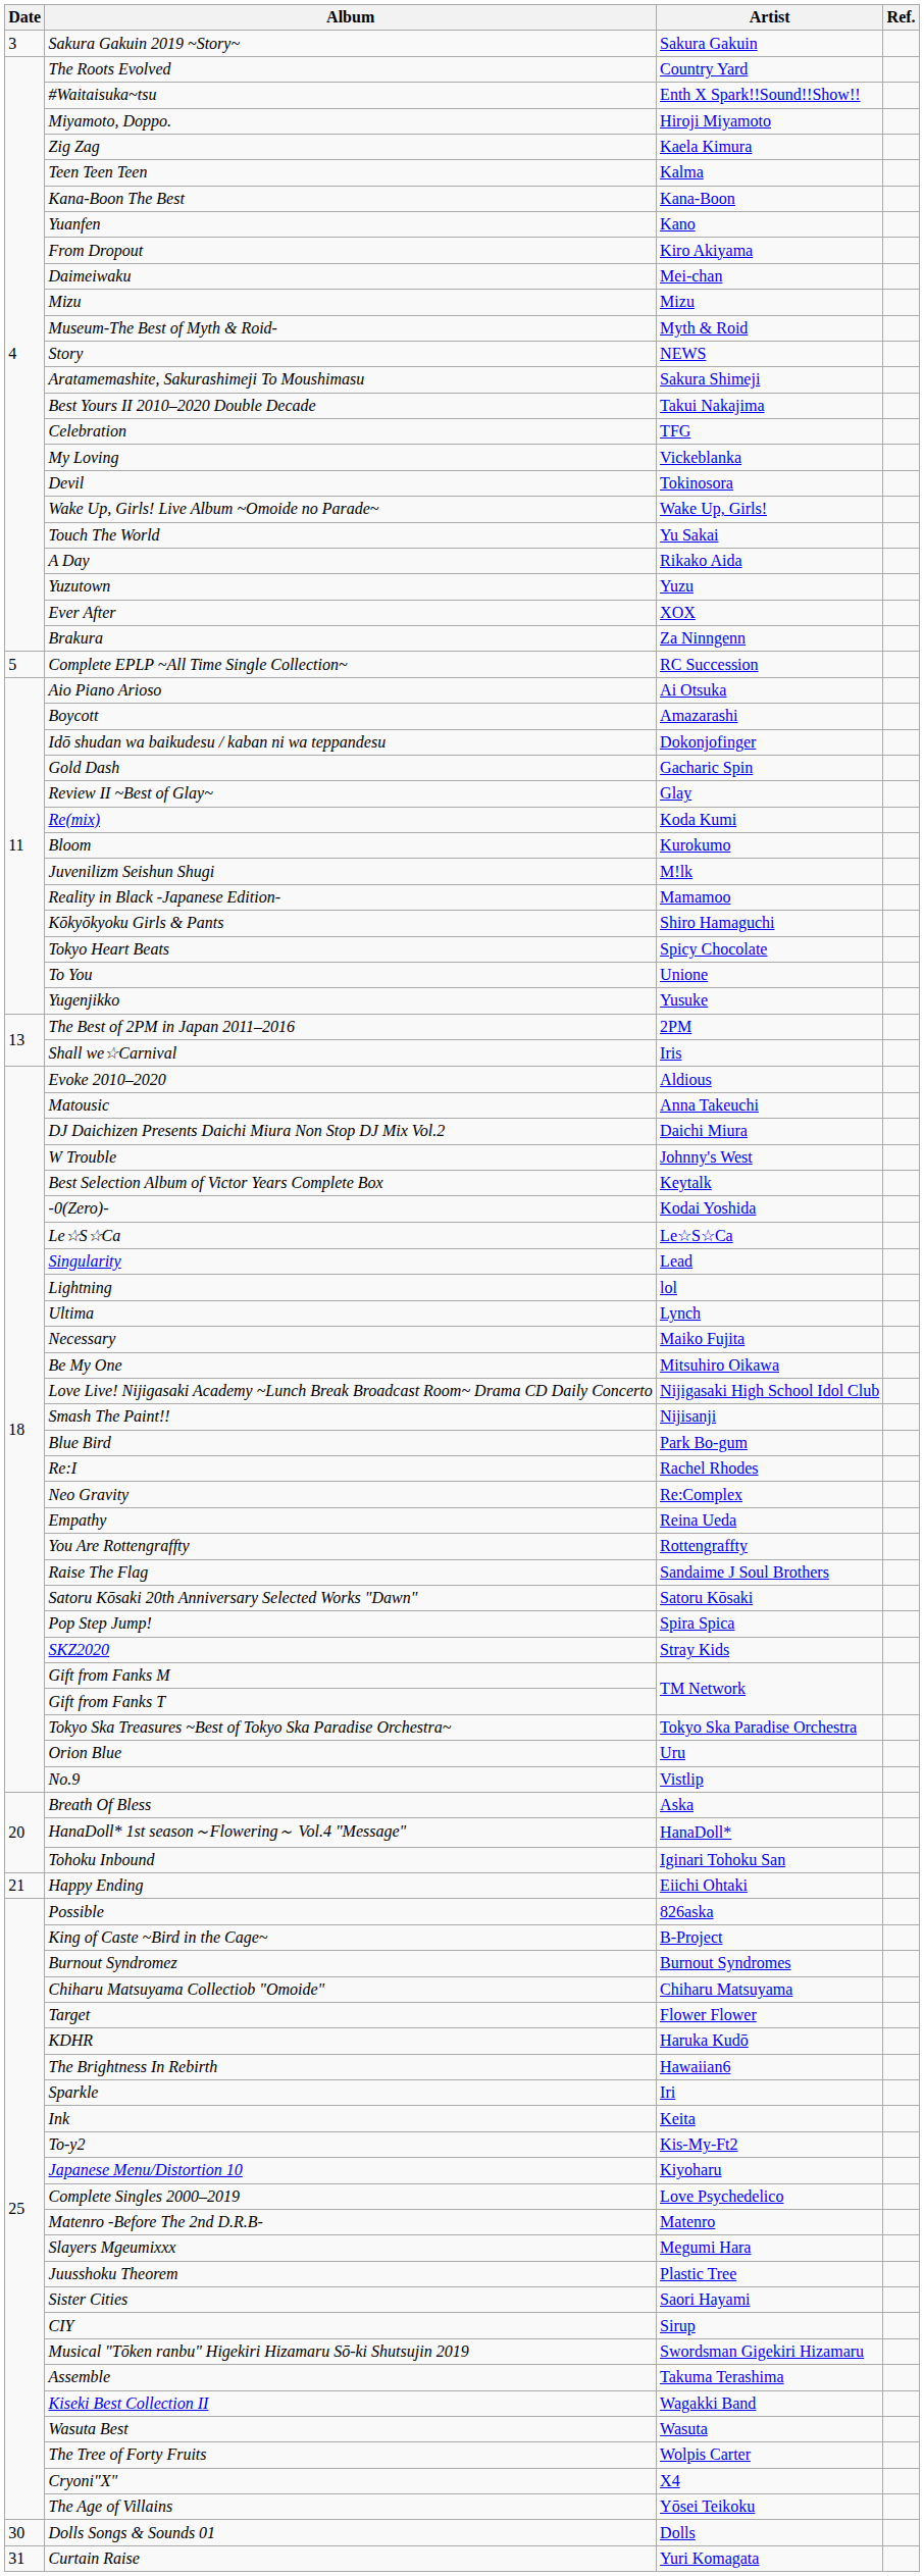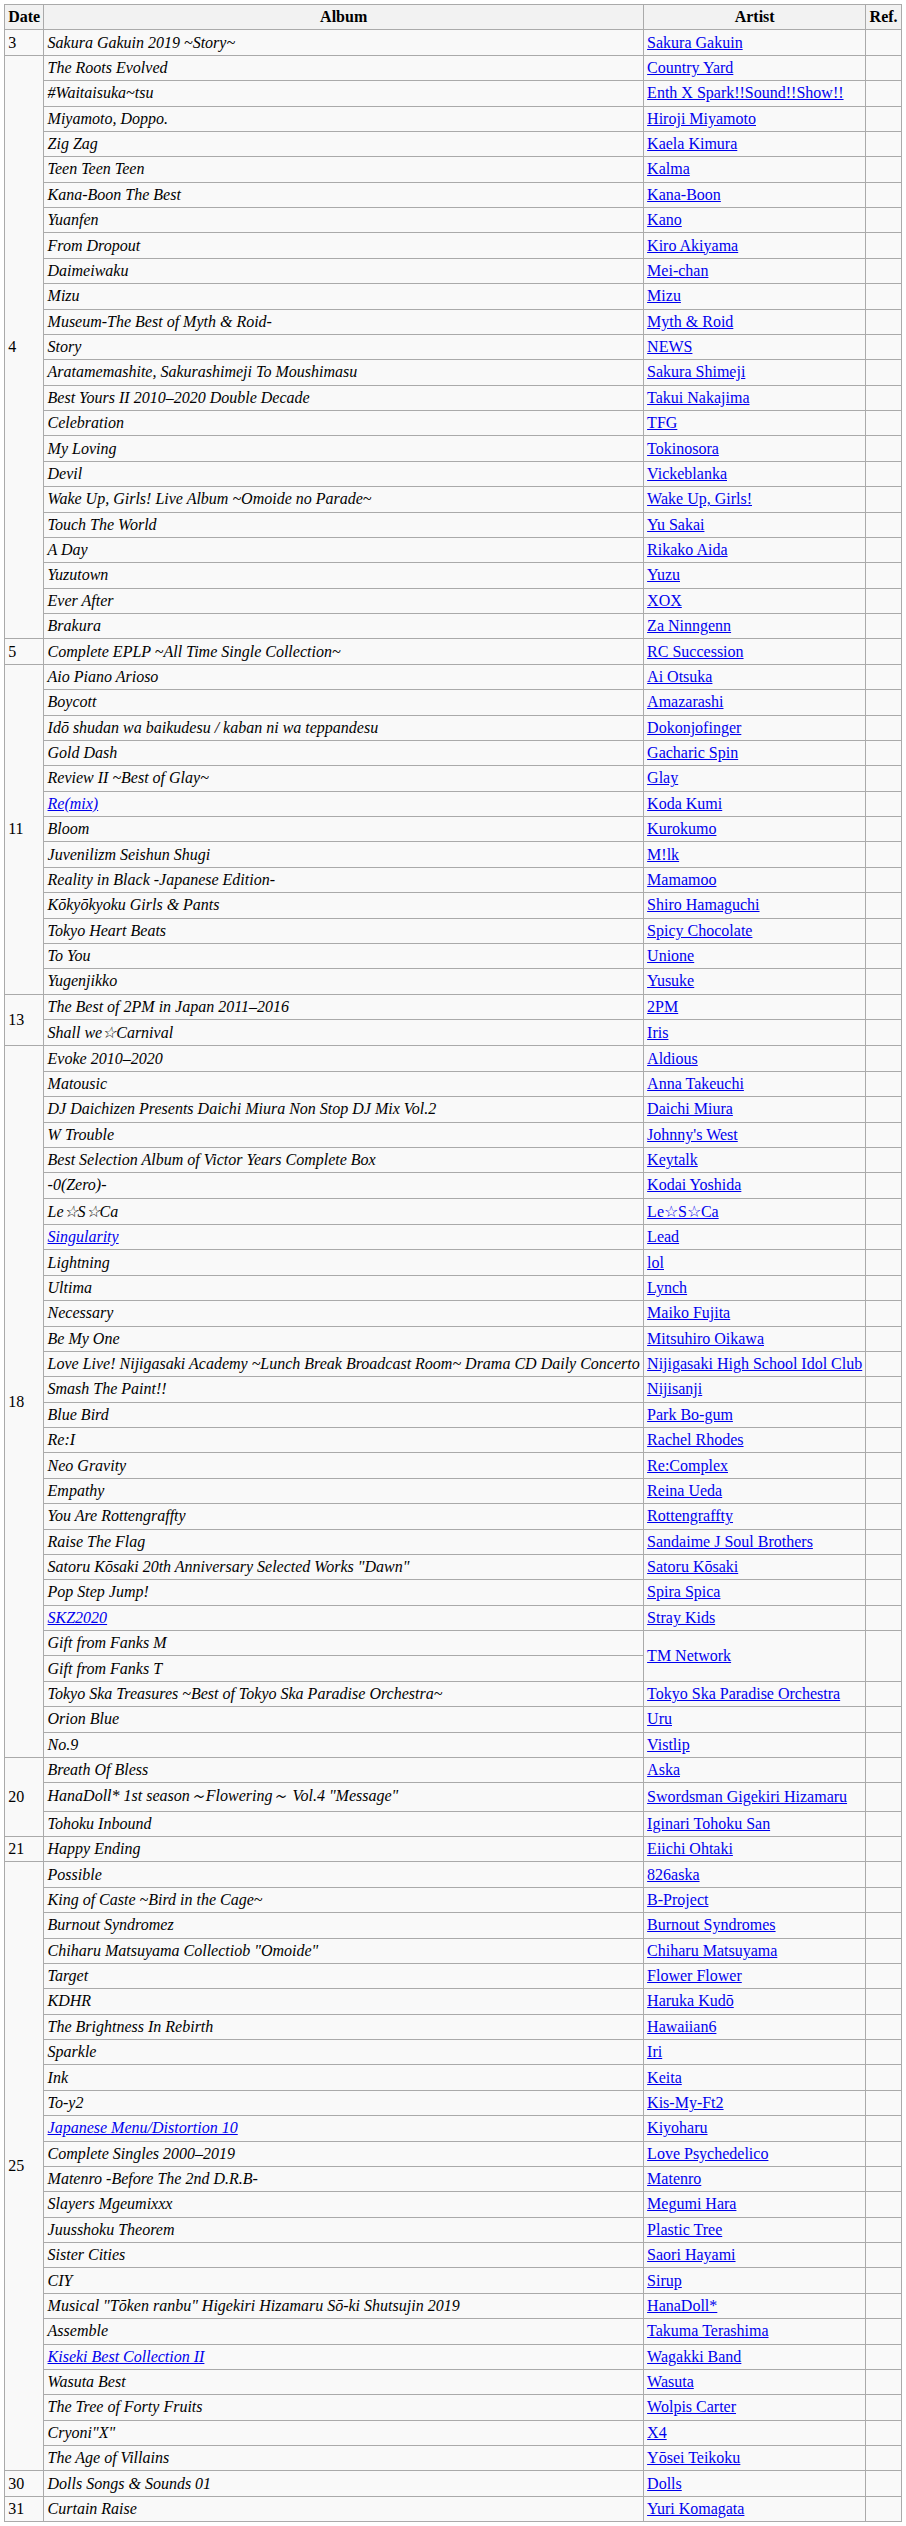 <table class="wikitable">
 <tr>
 <th>Date</th>
 <th>Album</th>
 <th>Artist</th>
 <th>Ref.</th>
 </tr>
 <tr>
 <td>3</td>
 <td><em>Sakura Gakuin 2019 ~Story~</em></td>
 <td><a href='#'>Sakura Gakuin</a></td>
 <td></td>
 </tr>
 <tr>
 <td rowspan="23">4</td>
 <td><em>The Roots Evolved</em></td>
 <td><a href='#'>Country Yard</a></td>
 <td></td>
 </tr>
 <tr>
 <td><em>#Waitaisuka~tsu</em></td>
 <td><a href='#'>Enth X Spark!!Sound!!Show!!</a></td>
 <td></td>
 </tr>
 <tr>
 <td><em>Miyamoto, Doppo.</em></td>
 <td><a href='#'>Hiroji Miyamoto</a></td>
 <td></td>
 </tr>
 <tr>
 <td><em>Zig Zag</em></td>
 <td><a href='#'>Kaela Kimura</a></td>
 <td></td>
 </tr>
 <tr>
 <td><em>Teen Teen Teen</em></td>
 <td><a href='#'>Kalma</a></td>
 <td></td>
 </tr>
 <tr>
 <td><em>Kana-Boon The Best</em></td>
 <td><a href='#'>Kana-Boon</a></td>
 <td></td>
 </tr>
 <tr>
 <td><em>Yuanfen</em></td>
 <td><a href='#'>Kano</a></td>
 <td></td>
 </tr>
 <tr>
 <td><em>From Dropout</em></td>
 <td><a href='#'>Kiro Akiyama</a></td>
 <td></td>
 </tr>
 <tr>
 <td><em>Daimeiwaku</em></td>
 <td><a href='#'>Mei-chan</a></td>
 <td></td>
 </tr>
 <tr>
 <td><em>Mizu</em></td>
 <td><a href='#'>Mizu</a></td>
 <td></td>
 </tr>
 <tr>
 <td><em>Museum-The Best of Myth & Roid-</em></td>
 <td><a href='#'>Myth & Roid</a></td>
 <td></td>
 </tr>
 <tr>
 <td><em>Story</em></td>
 <td><a href='#'>NEWS</a></td>
 <td></td>
 </tr>
 <tr>
 <td><em>Aratamemashite, Sakurashimeji To Moushimasu</em></td>
 <td><a href='#'>Sakura Shimeji</a></td>
 <td></td>
 </tr>
 <tr>
 <td><em>Best Yours II 2010–2020 Double Decade</em></td>
 <td><a href='#'>Takui Nakajima</a></td>
 <td></td>
 </tr>
 <tr>
 <td><em>Celebration</em></td>
 <td><a href='#'>TFG</a></td>
 <td></td>
 </tr>
 <tr>
 <td><em>My Loving</em></td>
-<td><a href='#'>Vickeblanka</a></td>
+<td><a href='#'>Tokinosora</a></td>
 <td></td>
 </tr>
 <tr>
 <td><em>Devil</em></td>
-<td><a href='#'>Tokinosora</a></td>
+<td><a href='#'>Vickeblanka</a></td>
 <td></td>
 </tr>
 <tr>
 <td><em>Wake Up, Girls! Live Album ~Omoide no Parade~</em></td>
 <td><a href='#'>Wake Up, Girls!</a></td>
 <td></td>
 </tr>
 <tr>
 <td><em>Touch The World</em></td>
 <td><a href='#'>Yu Sakai</a></td>
 <td></td>
 </tr>
 <tr>
 <td><em>A Day</em></td>
 <td><a href='#'>Rikako Aida</a></td>
 <td></td>
 </tr>
 <tr>
 <td><em>Yuzutown</em></td>
 <td><a href='#'>Yuzu</a></td>
 <td></td>
 </tr>
 <tr>
 <td><em>Ever After</em></td>
 <td><a href='#'>XOX</a></td>
 <td></td>
 </tr>
 <tr>
 <td><em>Brakura</em></td>
 <td><a href='#'>Za Ninngenn</a></td>
 <td></td>
 </tr>
 <tr>
 <td>5</td>
 <td><em>Complete EPLP ~All Time Single Collection~</em></td>
 <td><a href='#'>RC Succession</a></td>
 <td></td>
 </tr>
 <tr>
 <td rowspan="13">11</td>
 <td><em>Aio Piano Arioso</em></td>
 <td><a href='#'>Ai Otsuka</a></td>
 <td></td>
 </tr>
 <tr>
 <td><em>Boycott</em></td>
 <td><a href='#'>Amazarashi</a></td>
 <td></td>
 </tr>
 <tr>
 <td><em>Idō shudan wa baikudesu / kaban ni wa teppandesu</em></td>
 <td><a href='#'>Dokonjofinger</a></td>
 <td></td>
 </tr>
 <tr>
 <td><em>Gold Dash</em></td>
 <td><a href='#'>Gacharic Spin</a></td>
 <td></td>
 </tr>
 <tr>
 <td><em>Review II ~Best of Glay~</em></td>
 <td><a href='#'>Glay</a></td>
 <td></td>
 </tr>
 <tr>
 <td><em><a href='#'>Re(mix)</a></em></td>
 <td><a href='#'>Koda Kumi</a></td>
 <td></td>
 </tr>
 <tr>
 <td><em>Bloom</em></td>
 <td><a href='#'>Kurokumo</a></td>
 <td></td>
 </tr>
 <tr>
 <td><em>Juvenilizm Seishun Shugi</em></td>
 <td><a href='#'>M!lk</a></td>
 <td></td>
 </tr>
 <tr>
 <td><em>Reality in Black -Japanese Edition-</em></td>
 <td><a href='#'>Mamamoo</a></td>
 <td></td>
 </tr>
 <tr>
 <td><em>Kōkyōkyoku Girls & Pants</em></td>
 <td><a href='#'>Shiro Hamaguchi</a></td>
 <td></td>
 </tr>
 <tr>
 <td><em>Tokyo Heart Beats</em></td>
 <td><a href='#'>Spicy Chocolate</a></td>
 <td></td>
 </tr>
 <tr>
 <td><em>To You</em></td>
 <td><a href='#'>Unione</a></td>
 <td></td>
 </tr>
 <tr>
 <td><em>Yugenjikko</em></td>
 <td><a href='#'>Yusuke</a></td>
 <td></td>
 </tr>
 <tr>
 <td rowspan="2">13</td>
 <td><em>The Best of 2PM in Japan 2011–2016</em></td>
 <td><a href='#'>2PM</a></td>
 <td></td>
 </tr>
 <tr>
 <td><em>Shall we☆Carnival</em></td>
 <td><a href='#'>Iris</a></td>
 <td></td>
 </tr>
 <tr>
 <td rowspan="28">18</td>
 <td><em>Evoke 2010–2020</em></td>
 <td><a href='#'>Aldious</a></td>
 <td></td>
 </tr>
 <tr>
 <td><em>Matousic</em></td>
 <td><a href='#'>Anna Takeuchi</a></td>
 <td></td>
 </tr>
 <tr>
 <td><em>DJ Daichizen Presents Daichi Miura Non Stop DJ Mix Vol.2</em></td>
 <td><a href='#'>Daichi Miura</a></td>
 <td></td>
 </tr>
 <tr>
 <td><em>W Trouble</em></td>
 <td><a href='#'>Johnny's West</a></td>
 <td></td>
 </tr>
 <tr>
 <td><em>Best Selection Album of Victor Years Complete Box</em></td>
 <td><a href='#'>Keytalk</a></td>
 <td></td>
 </tr>
 <tr>
 <td><em>-0(Zero)-</em></td>
 <td><a href='#'>Kodai Yoshida</a></td>
 <td></td>
 </tr>
 <tr>
 <td><em>Le☆S☆Ca</em></td>
 <td><a href='#'>Le☆S☆Ca</a></td>
 <td></td>
 </tr>
 <tr>
 <td><em><a href='#'>Singularity</a></em></td>
 <td><a href='#'>Lead</a></td>
 <td></td>
 </tr>
 <tr>
 <td><em>Lightning</em></td>
 <td><a href='#'>lol</a></td>
 <td></td>
 </tr>
 <tr>
 <td><em>Ultima</em></td>
 <td><a href='#'>Lynch</a></td>
 <td></td>
 </tr>
 <tr>
 <td><em>Necessary</em></td>
 <td><a href='#'>Maiko Fujita</a></td>
 <td></td>
 </tr>
 <tr>
 <td><em>Be My One</em></td>
 <td><a href='#'>Mitsuhiro Oikawa</a></td>
 <td></td>
 </tr>
 <tr>
 <td><em>Love Live! Nijigasaki Academy ~Lunch Break Broadcast Room~ Drama CD Daily Concerto</em></td>
 <td><a href='#'>Nijigasaki High School Idol Club</a></td>
 <td></td>
 </tr>
 <tr>
 <td><em>Smash The Paint!!</em></td>
 <td><a href='#'>Nijisanji</a></td>
 <td></td>
 </tr>
 <tr>
 <td><em>Blue Bird</em></td>
 <td><a href='#'>Park Bo-gum</a></td>
 <td></td>
 </tr>
 <tr>
 <td><em>Re:I</em></td>
 <td><a href='#'>Rachel Rhodes</a></td>
 <td></td>
 </tr>
 <tr>
 <td><em>Neo Gravity</em></td>
 <td><a href='#'>Re:Complex</a></td>
 <td></td>
 </tr>
 <tr>
 <td><em>Empathy</em></td>
 <td><a href='#'>Reina Ueda</a></td>
 <td></td>
 </tr>
 <tr>
 <td><em>You Are Rottengraffty</em></td>
 <td><a href='#'>Rottengraffty</a></td>
 <td></td>
 </tr>
 <tr>
 <td><em>Raise The Flag</em></td>
 <td><a href='#'>Sandaime J Soul Brothers</a></td>
 <td></td>
 </tr>
 <tr>
 <td><em>Satoru Kōsaki 20th Anniversary Selected Works "Dawn"</em></td>
 <td><a href='#'>Satoru Kōsaki</a></td>
 <td></td>
 </tr>
 <tr>
 <td><em>Pop Step Jump!</em></td>
 <td><a href='#'>Spira Spica</a></td>
 <td></td>
 </tr>
 <tr>
 <td><em><a href='#'>SKZ2020</a></em></td>
 <td><a href='#'>Stray Kids</a></td>
 <td></td>
 </tr>
 <tr>
 <td><em>Gift from Fanks M</em></td>
 <td rowspan="2"><a href='#'>TM Network</a></td>
 <td rowspan="2"></td>
 </tr>
 <tr>
 <td><em>Gift from Fanks T</em></td>
 </tr>
 <tr>
 <td><em>Tokyo Ska Treasures ~Best of Tokyo Ska Paradise Orchestra~</em></td>
 <td><a href='#'>Tokyo Ska Paradise Orchestra</a></td>
 <td></td>
 </tr>
 <tr>
 <td><em>Orion Blue</em></td>
 <td><a href='#'>Uru</a></td>
 <td></td>
 </tr>
 <tr>
 <td><em>No.9</em></td>
 <td><a href='#'>Vistlip</a></td>
 <td></td>
 </tr>
 <tr>
 <td rowspan="3">20</td>
 <td><em>Breath Of Bless</em></td>
 <td><a href='#'>Aska</a></td>
 <td></td>
 </tr>
 <tr>
 <td><em>HanaDoll* 1st season～Flowering～ Vol.4 "Message"</em></td>
-<td><a href='#'>HanaDoll*</a></td>
+<td><a href='#'>Swordsman Gigekiri Hizamaru</a></td>
 <td></td>
 </tr>
 <tr>
 <td><em>Tohoku Inbound</em></td>
 <td><a href='#'>Iginari Tohoku San</a></td>
 <td></td>
 </tr>
 <tr>
 <td>21</td>
 <td><em>Happy Ending</em></td>
 <td><a href='#'>Eiichi Ohtaki</a></td>
 <td></td>
 </tr>
 <tr>
 <td rowspan="24">25</td>
 <td><em>Possible</em></td>
 <td><a href='#'>826aska</a></td>
 <td></td>
 </tr>
 <tr>
 <td><em>King of Caste ~Bird in the Cage~</em></td>
 <td><a href='#'>B-Project</a></td>
 <td></td>
 </tr>
 <tr>
 <td><em>Burnout Syndromez</em></td>
 <td><a href='#'>Burnout Syndromes</a></td>
 <td></td>
 </tr>
 <tr>
 <td><em>Chiharu Matsuyama Collectiob "Omoide"</em></td>
 <td><a href='#'>Chiharu Matsuyama</a></td>
 <td></td>
 </tr>
 <tr>
 <td><em>Target</em></td>
 <td><a href='#'>Flower Flower</a></td>
 <td></td>
 </tr>
 <tr>
 <td><em>KDHR</em></td>
 <td><a href='#'>Haruka Kudō</a></td>
 <td></td>
 </tr>
 <tr>
 <td><em>The Brightness In Rebirth</em></td>
 <td><a href='#'>Hawaiian6</a></td>
 <td></td>
 </tr>
 <tr>
 <td><em>Sparkle</em></td>
 <td><a href='#'>Iri</a></td>
 <td></td>
 </tr>
 <tr>
 <td><em>Ink</em></td>
 <td><a href='#'>Keita</a></td>
 <td></td>
 </tr>
 <tr>
 <td><em>To-y2</em></td>
 <td><a href='#'>Kis-My-Ft2</a></td>
 <td></td>
 </tr>
 <tr>
 <td><em><a href='#'>Japanese Menu/Distortion 10</a></em></td>
 <td><a href='#'>Kiyoharu</a></td>
 <td></td>
 </tr>
 <tr>
 <td><em>Complete Singles 2000–2019</em></td>
 <td><a href='#'>Love Psychedelico</a></td>
 <td></td>
 </tr>
 <tr>
 <td><em>Matenro -Before The 2nd D.R.B-</em></td>
 <td><a href='#'>Matenro</a></td>
 <td></td>
 </tr>
 <tr>
 <td><em>Slayers Mgeumixxx</em></td>
 <td><a href='#'>Megumi Hara</a></td>
 <td></td>
 </tr>
 <tr>
 <td><em>Juusshoku Theorem</em></td>
 <td><a href='#'>Plastic Tree</a></td>
 <td></td>
 </tr>
 <tr>
 <td><em>Sister Cities</em></td>
 <td><a href='#'>Saori Hayami</a></td>
 <td></td>
 </tr>
 <tr>
 <td><em>CIY</em></td>
 <td><a href='#'>Sirup</a></td>
 <td></td>
 </tr>
 <tr>
 <td><em>Musical "Tōken ranbu" Higekiri Hizamaru Sō-ki Shutsujin 2019</em></td>
-<td><a href='#'>Swordsman Gigekiri Hizamaru</a></td>
+<td><a href='#'>HanaDoll*</a></td>
 <td></td>
 </tr>
 <tr>
 <td><em>Assemble</em></td>
 <td><a href='#'>Takuma Terashima</a></td>
 <td></td>
 </tr>
 <tr>
 <td><em><a href='#'>Kiseki Best Collection II</a></em></td>
 <td><a href='#'>Wagakki Band</a></td>
 <td></td>
 </tr>
 <tr>
 <td><em>Wasuta Best</em></td>
 <td><a href='#'>Wasuta</a></td>
 <td></td>
 </tr>
 <tr>
 <td><em>The Tree of Forty Fruits</em></td>
 <td><a href='#'>Wolpis Carter</a></td>
 <td></td>
 </tr>
 <tr>
 <td><em>Cryoni"X"</em></td>
 <td><a href='#'>X4</a></td>
 <td></td>
 </tr>
 <tr>
 <td><em>The Age of Villains</em></td>
 <td><a href='#'>Yōsei Teikoku</a></td>
 <td></td>
 </tr>
 <tr>
 <td>30</td>
 <td><em>Dolls Songs & Sounds 01</em></td>
 <td><a href='#'>Dolls</a></td>
 <td></td>
 </tr>
 <tr>
 <td>31</td>
 <td><em>Curtain Raise</em></td>
 <td><a href='#'>Yuri Komagata</a></td>
 <td></td>
 </tr>
 </table>
